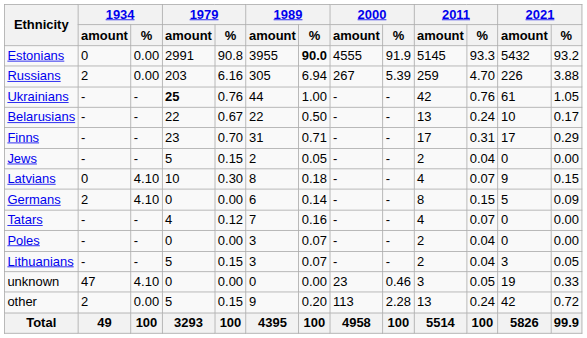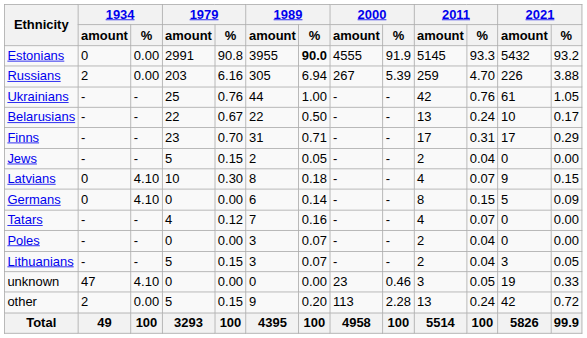 <table class="wikitable sortable">
 <tr>
 <th rowspan="2">Ethnicity</th>
 <th colspan="2"><a href='#'>1934</a></th>
 <th colspan="2"><a href='#'>1979</a></th>
 <th colspan="2"><a href='#'>1989</a></th>
 <th colspan="2"><a href='#'>2000</a></th>
 <th colspan="2"><a href='#'>2011</a></th>
 <th colspan="2"><a href='#'>2021</a></th>
 </tr>
 <tr>
 <th>amount</th>
 <th>%</th>
 <th>amount</th>
 <th>%</th>
 <th>amount</th>
 <th>%</th>
 <th>amount</th>
 <th>%</th>
 <th>amount</th>
 <th>%</th>
 <th>amount</th>
 <th>%</th>
 </tr>
 <tr>
 <td><a href='#'>Estonians</a></td>
 <td>0</td>
 <td>0.00</td>
 <td>2991</td>
 <td>90.8</td>
 <td>3955</td>
 <td><strong>90.0</strong></td>
 <td>4555</td>
 <td>91.9</td>
 <td>5145</td>
 <td>93.3</td>
 <td>5432</td>
 <td>93.2</td>
 </tr>
 <tr>
 <td><a href='#'>Russians</a></td>
 <td>2</td>
 <td>0.00</td>
 <td>203</td>
 <td>6.16</td>
 <td>305</td>
 <td>6.94</td>
 <td>267</td>
 <td>5.39</td>
 <td>259</td>
 <td>4.70</td>
 <td>226</td>
 <td>3.88</td>
 </tr>
 <tr>
 <td><a href='#'>Ukrainians</a></td>
 <td>-</td>
 <td>-</td>
-<td><strong>25</strong></td>
+<td>25</td>
 <td>0.76</td>
 <td>44</td>
 <td>1.00</td>
 <td>-</td>
 <td>-</td>
 <td>42</td>
 <td>0.76</td>
 <td>61</td>
 <td>1.05</td>
 </tr>
 <tr>
 <td><a href='#'>Belarusians</a></td>
 <td>-</td>
 <td>-</td>
 <td>22</td>
 <td>0.67</td>
 <td>22</td>
 <td>0.50</td>
 <td>-</td>
 <td>-</td>
 <td>13</td>
 <td>0.24</td>
 <td>10</td>
 <td>0.17</td>
 </tr>
 <tr>
 <td><a href='#'>Finns</a></td>
 <td>-</td>
 <td>-</td>
 <td>23</td>
 <td>0.70</td>
 <td>31</td>
 <td>0.71</td>
 <td>-</td>
 <td>-</td>
 <td>17</td>
 <td>0.31</td>
 <td>17</td>
 <td>0.29</td>
 </tr>
 <tr>
 <td><a href='#'>Jews</a></td>
 <td>-</td>
 <td>-</td>
 <td>5</td>
 <td>0.15</td>
 <td>2</td>
 <td>0.05</td>
 <td>-</td>
 <td>-</td>
 <td>2</td>
 <td>0.04</td>
 <td>0</td>
 <td>0.00</td>
 </tr>
 <tr>
 <td><a href='#'>Latvians</a></td>
 <td>0</td>
 <td>4.10</td>
 <td>10</td>
 <td>0.30</td>
 <td>8</td>
 <td>0.18</td>
 <td>-</td>
 <td>-</td>
 <td>4</td>
 <td>0.07</td>
 <td>9</td>
 <td>0.15</td>
 </tr>
 <tr>
 <td><a href='#'>Germans</a></td>
-<td>2</td>
+<td>0</td>
 <td>4.10</td>
 <td>0</td>
 <td>0.00</td>
 <td>6</td>
 <td>0.14</td>
 <td>-</td>
 <td>-</td>
 <td>8</td>
 <td>0.15</td>
 <td>5</td>
 <td>0.09</td>
 </tr>
 <tr>
 <td><a href='#'>Tatars</a></td>
 <td>-</td>
 <td>-</td>
 <td>4</td>
 <td>0.12</td>
 <td>7</td>
 <td>0.16</td>
 <td>-</td>
 <td>-</td>
 <td>4</td>
 <td>0.07</td>
 <td>0</td>
 <td>0.00</td>
 </tr>
 <tr>
 <td><a href='#'>Poles</a></td>
 <td>-</td>
 <td>-</td>
 <td>0</td>
 <td>0.00</td>
 <td>3</td>
 <td>0.07</td>
 <td>-</td>
 <td>-</td>
 <td>2</td>
 <td>0.04</td>
 <td>0</td>
 <td>0.00</td>
 </tr>
 <tr>
 <td><a href='#'>Lithuanians</a></td>
 <td>-</td>
 <td>-</td>
 <td>5</td>
 <td>0.15</td>
 <td>3</td>
 <td>0.07</td>
 <td>-</td>
 <td>-</td>
 <td>2</td>
 <td>0.04</td>
 <td>3</td>
 <td>0.05</td>
 </tr>
 <tr>
 <td>unknown</td>
 <td>47</td>
 <td>4.10</td>
 <td>0</td>
 <td>0.00</td>
 <td>0</td>
 <td>0.00</td>
 <td>23</td>
 <td>0.46</td>
 <td>3</td>
 <td>0.05</td>
 <td>19</td>
 <td>0.33</td>
 </tr>
 <tr>
 <td>other</td>
 <td>2</td>
 <td>0.00</td>
 <td>5</td>
 <td>0.15</td>
 <td>9</td>
 <td>0.20</td>
 <td>113</td>
 <td>2.28</td>
 <td>13</td>
 <td>0.24</td>
 <td>42</td>
 <td>0.72</td>
 </tr>
 <tr>
 <th>Total</th>
 <th>49</th>
 <th>100</th>
 <th>3293</th>
 <th>100</th>
 <th>4395</th>
 <th>100</th>
 <th>4958</th>
 <th>100</th>
 <th>5514</th>
 <th>100</th>
 <th>5826</th>
 <th>99.9</th>
 </tr>
 </table>
